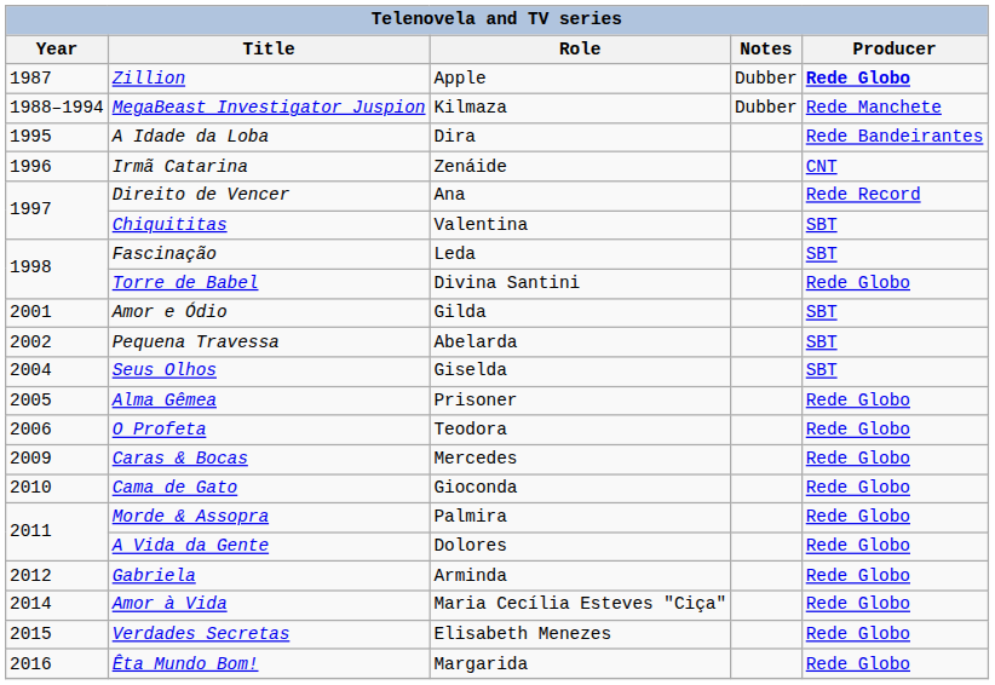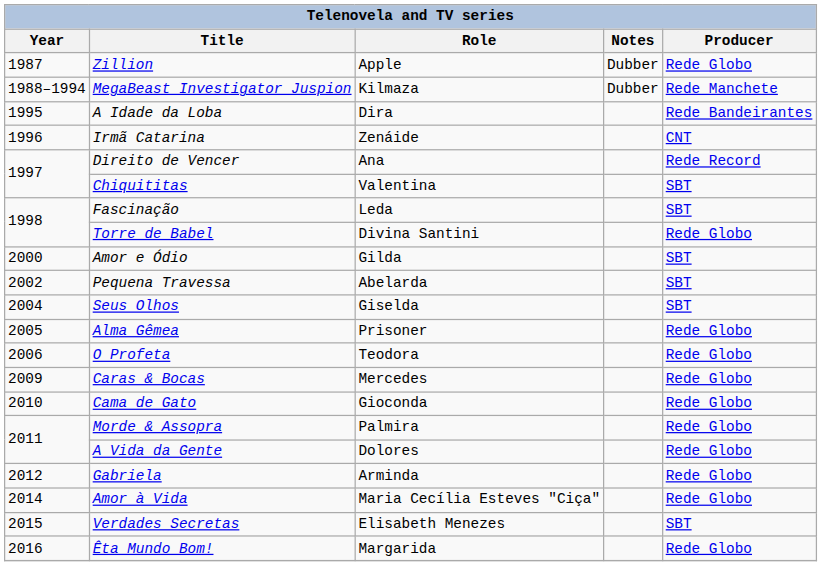 <table class="wikitable" style="font-size: 90%;">
 <tr>
 <th colspan="5" style="background: LightSteelBlue;">Telenovela and TV series</th>
 </tr>
 <tr>
 <th>Year</th>
 <th>Title</th>
 <th>Role</th>
 <th>Notes</th>
 <th>Producer</th>
 </tr>
 <tr>
 <td>1987</td>
 <td><em><a href='#'>Zillion</a></em></td>
 <td>Apple</td>
 <td>Dubber</td>
-<td><strong><a href='#'>Rede Globo</a></strong></td>
+<td><a href='#'>Rede Globo</a></td>
 </tr>
 <tr>
 <td>1988–1994</td>
 <td><em><a href='#'>MegaBeast Investigator Juspion</a></em></td>
 <td>Kilmaza</td>
 <td>Dubber</td>
 <td><a href='#'>Rede Manchete</a></td>
 </tr>
 <tr>
 <td>1995</td>
 <td><em>A Idade da Loba</em></td>
 <td>Dira</td>
 <td></td>
 <td><a href='#'>Rede Bandeirantes</a></td>
 </tr>
 <tr>
 <td>1996</td>
 <td><em>Irmã Catarina</em></td>
 <td>Zenáide</td>
 <td></td>
 <td><a href='#'>CNT</a></td>
 </tr>
 <tr>
 <td rowspan="2">1997</td>
 <td><em>Direito de Vencer</em></td>
 <td>Ana</td>
 <td></td>
 <td><a href='#'>Rede Record</a></td>
 </tr>
 <tr>
 <td><em><a href='#'>Chiquititas</a></em></td>
 <td>Valentina</td>
 <td></td>
 <td><a href='#'>SBT</a></td>
 </tr>
 <tr>
 <td rowspan="2">1998</td>
 <td><em>Fascinação</em></td>
 <td>Leda</td>
 <td></td>
 <td><a href='#'>SBT</a></td>
 </tr>
 <tr>
 <td><em><a href='#'>Torre de Babel</a></em></td>
 <td>Divina Santini</td>
 <td></td>
 <td><a href='#'>Rede Globo</a></td>
 </tr>
 <tr>
-<td>2001</td>
+<td>2000</td>
 <td><em>Amor e Ódio</em></td>
 <td>Gilda</td>
 <td></td>
 <td><a href='#'>SBT</a></td>
 </tr>
 <tr>
 <td>2002</td>
 <td><em>Pequena Travessa</em></td>
 <td>Abelarda</td>
 <td></td>
 <td><a href='#'>SBT</a></td>
 </tr>
 <tr>
 <td>2004</td>
 <td><em><a href='#'>Seus Olhos</a></em></td>
 <td>Giselda</td>
 <td></td>
 <td><a href='#'>SBT</a></td>
 </tr>
 <tr>
 <td>2005</td>
 <td><em><a href='#'>Alma Gêmea</a></em></td>
 <td>Prisoner</td>
 <td></td>
 <td><a href='#'>Rede Globo</a></td>
 </tr>
 <tr>
 <td>2006</td>
 <td><em><a href='#'>O Profeta</a></em></td>
 <td>Teodora</td>
 <td></td>
 <td><a href='#'>Rede Globo</a></td>
 </tr>
 <tr>
 <td>2009</td>
 <td><em><a href='#'>Caras & Bocas</a></em></td>
 <td>Mercedes</td>
 <td></td>
 <td><a href='#'>Rede Globo</a></td>
 </tr>
 <tr>
 <td>2010</td>
 <td><em><a href='#'>Cama de Gato</a></em></td>
 <td>Gioconda</td>
 <td></td>
 <td><a href='#'>Rede Globo</a></td>
 </tr>
 <tr>
 <td rowspan="2">2011</td>
 <td><em><a href='#'>Morde & Assopra</a></em></td>
 <td>Palmira</td>
 <td></td>
 <td><a href='#'>Rede Globo</a></td>
 </tr>
 <tr>
 <td><em><a href='#'>A Vida da Gente</a></em></td>
 <td>Dolores</td>
 <td></td>
 <td><a href='#'>Rede Globo</a></td>
 </tr>
 <tr>
 <td>2012</td>
 <td><em><a href='#'>Gabriela</a></em></td>
 <td>Arminda</td>
 <td></td>
 <td><a href='#'>Rede Globo</a></td>
 </tr>
 <tr>
 <td>2014</td>
 <td><em><a href='#'>Amor à Vida</a></em></td>
 <td>Maria Cecília Esteves "Ciça"</td>
 <td></td>
 <td><a href='#'>Rede Globo</a></td>
 </tr>
 <tr>
 <td>2015</td>
 <td><em><a href='#'>Verdades Secretas</a></em></td>
 <td>Elisabeth Menezes</td>
 <td></td>
-<td><a href='#'>Rede Globo</a></td>
+<td><a href='#'>SBT</a></td>
 </tr>
 <tr>
 <td>2016</td>
 <td><em><a href='#'>Êta Mundo Bom!</a></em></td>
 <td>Margarida</td>
 <td></td>
 <td><a href='#'>Rede Globo</a></td>
 </tr>
 <tr>
 </tr>
 </table>
